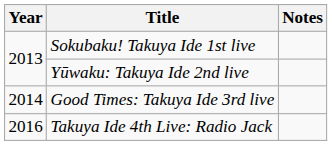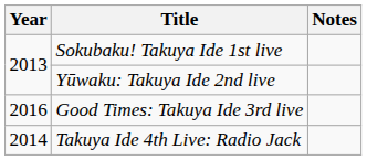 <table class="wikitable">
 <tr>
 <th>Year</th>
 <th>Title</th>
 <th>Notes</th>
 </tr>
 <tr>
 <td rowspan="2">2013</td>
 <td><em>Sokubaku! Takuya Ide 1st live</em></td>
 <td></td>
 </tr>
 <tr>
 <td><em>Yūwaku: Takuya Ide 2nd live</em></td>
 <td></td>
 </tr>
 <tr>
-<td>2014</td>
+<td>2016</td>
 <td><em>Good Times: Takuya Ide 3rd live</em></td>
 <td></td>
 </tr>
 <tr>
-<td>2016</td>
+<td>2014</td>
 <td><em>Takuya Ide 4th Live: Radio Jack</em></td>
 <td></td>
 </tr>
 </table>
